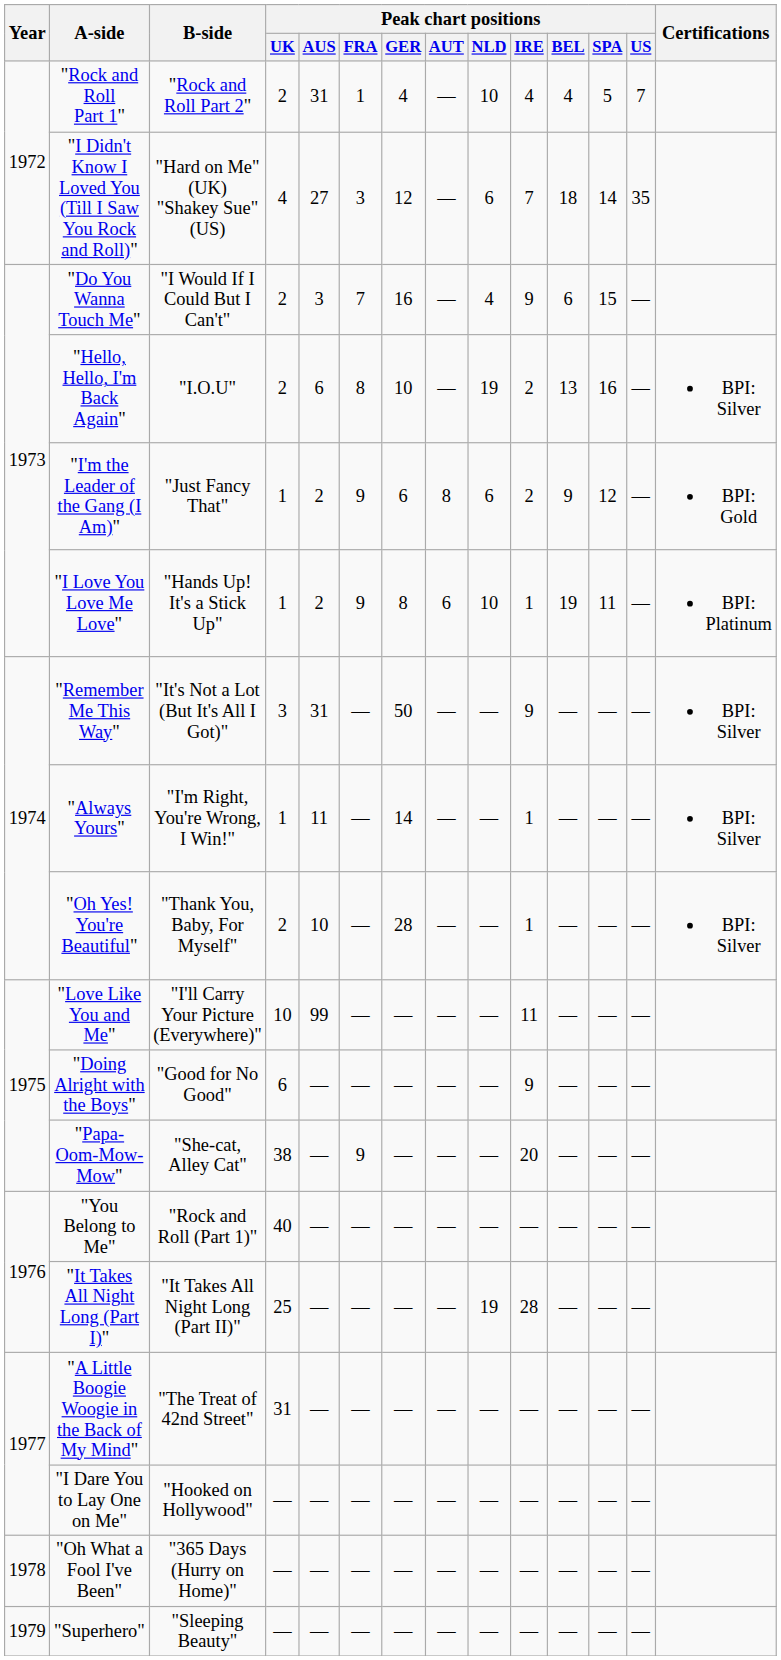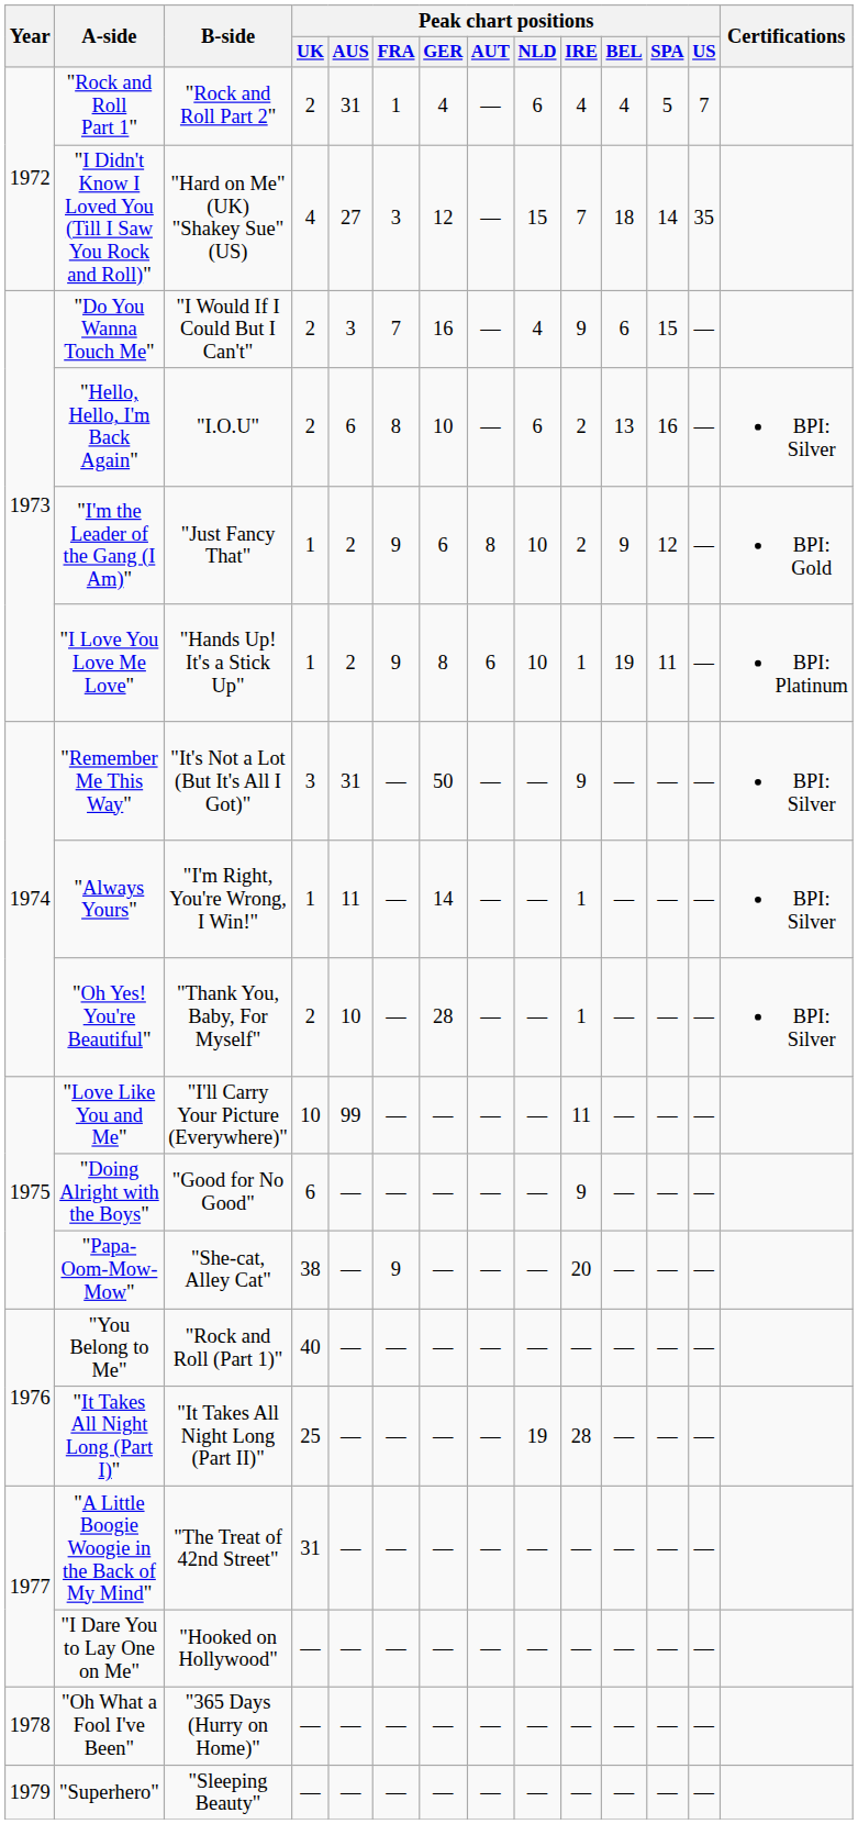 <table class="wikitable plainrowheaders" style="text-align:center;">
 <tr>
 <th scope="col" rowspan="2">Year</th>
 <th scope="col" rowspan="2">A-side</th>
 <th scope="col" rowspan="2">B-side</th>
 <th scope="col" colspan="10">Peak chart positions</th>
 <th scope="col" rowspan="2">Certifications</th>
 </tr>
 <tr>
 <th scope="col" style="width:2.6em;font-size:90%;"><a href='#'>UK</a><br></th>
 <th scope="col" style="width:2.6em;font-size:90%;"><a href='#'>AUS</a><br></th>
 <th scope="col" style="width:2.6em;font-size:90%;"><a href='#'>FRA</a></th>
 <th scope="col" style="width:2.6em;font-size:90%;"><a href='#'>GER</a><br></th>
 <th scope="col" style="width:2.6em;font-size:90%;"><a href='#'>AUT</a><br></th>
 <th scope="col" style="width:2.6em;font-size:90%;"><a href='#'>NLD</a><br></th>
 <th scope="col" style="width:2.6em;font-size:90%;"><a href='#'>IRE</a><br></th>
 <th scope="col" style="width:2.6em;font-size:90%;"><a href='#'>BEL</a><br></th>
 <th scope="col" style="width:2.6em;font-size:90%;"><a href='#'>SPA</a></th>
 <th scope="col" style="width:2.6em;font-size:90%;"><a href='#'>US</a></th>
 </tr>
 <tr>
 <td rowspan="2">1972</td>
 <td>"<a href='#'>Rock and Roll<br>Part 1</a>"</td>
 <td>"<a href='#'>Rock and Roll Part 2</a>"</td>
 <td>2</td>
 <td>31</td>
 <td>1</td>
 <td>4</td>
 <td>—</td>
-<td>10</td>
+<td>6</td>
 <td>4</td>
 <td>4</td>
 <td>5</td>
 <td>7</td>
 <td></td>
 </tr>
 <tr>
 <td>"<a href='#'>I Didn't Know I Loved You (Till I Saw You Rock and Roll)</a>"</td>
 <td>"Hard on Me" (UK)<br>"Shakey Sue" (US)</td>
 <td>4</td>
 <td>27</td>
 <td>3</td>
 <td>12</td>
 <td>—</td>
-<td>6</td>
+<td>15</td>
 <td>7</td>
 <td>18</td>
 <td>14</td>
 <td>35</td>
 <td></td>
 </tr>
 <tr>
 <td rowspan="4">1973</td>
 <td>"<a href='#'>Do You Wanna Touch Me</a>"</td>
 <td>"I Would If I Could But I Can't"</td>
 <td>2</td>
 <td>3</td>
 <td>7</td>
 <td>16</td>
 <td>—</td>
 <td>4</td>
 <td>9</td>
 <td>6</td>
 <td>15</td>
 <td>—</td>
 <td></td>
 </tr>
 <tr>
 <td>"<a href='#'>Hello, Hello, I'm Back Again</a>"</td>
 <td>"I.O.U"</td>
 <td>2</td>
 <td>6</td>
 <td>8</td>
 <td>10</td>
 <td>—</td>
-<td>19</td>
+<td>6</td>
 <td>2</td>
 <td>13</td>
 <td>16</td>
 <td>—</td>
 <td><br><ul><li>BPI: Silver</li></ul></td>
 </tr>
 <tr>
 <td>"<a href='#'>I'm the Leader of the Gang (I Am)</a>"</td>
 <td>"Just Fancy That"</td>
 <td>1</td>
 <td>2</td>
 <td>9</td>
 <td>6</td>
 <td>8</td>
-<td>6</td>
+<td>10</td>
 <td>2</td>
 <td>9</td>
 <td>12</td>
 <td>—</td>
 <td><br><ul><li>BPI: Gold</li></ul></td>
 </tr>
 <tr>
 <td>"<a href='#'>I Love You Love Me Love</a>"</td>
 <td>"Hands Up! It's a Stick Up"</td>
 <td>1</td>
 <td>2</td>
 <td>9</td>
 <td>8</td>
 <td>6</td>
 <td>10</td>
 <td>1</td>
 <td>19</td>
 <td>11</td>
 <td>—</td>
 <td><br><ul><li>BPI: Platinum</li></ul></td>
 </tr>
 <tr>
 <td rowspan="3">1974</td>
 <td>"<a href='#'>Remember Me This Way</a>"</td>
 <td>"It's Not a Lot (But It's All I Got)"</td>
 <td>3</td>
 <td>31</td>
 <td>—</td>
 <td>50</td>
 <td>—</td>
 <td>—</td>
 <td>9</td>
 <td>—</td>
 <td>—</td>
 <td>—</td>
 <td><br><ul><li>BPI: Silver</li></ul></td>
 </tr>
 <tr>
 <td>"<a href='#'>Always Yours</a>"</td>
 <td>"I'm Right, You're Wrong, I Win!"</td>
 <td>1</td>
 <td>11</td>
 <td>—</td>
 <td>14</td>
 <td>—</td>
 <td>—</td>
 <td>1</td>
 <td>—</td>
 <td>—</td>
 <td>—</td>
 <td><br><ul><li>BPI: Silver</li></ul></td>
 </tr>
 <tr>
 <td>"<a href='#'>Oh Yes! You're Beautiful</a>"</td>
 <td>"Thank You, Baby, For Myself"</td>
 <td>2</td>
 <td>10</td>
 <td>—</td>
 <td>28</td>
 <td>—</td>
 <td>—</td>
 <td>1</td>
 <td>—</td>
 <td>—</td>
 <td>—</td>
 <td><br><ul><li>BPI: Silver</li></ul></td>
 </tr>
 <tr>
 <td rowspan="3">1975</td>
 <td>"<a href='#'>Love Like You and Me</a>"</td>
 <td>"I'll Carry Your Picture (Everywhere)"</td>
 <td>10</td>
 <td>99</td>
 <td>—</td>
 <td>—</td>
 <td>—</td>
 <td>—</td>
 <td>11</td>
 <td>—</td>
 <td>—</td>
 <td>—</td>
 <td></td>
 </tr>
 <tr>
 <td>"<a href='#'>Doing Alright with the Boys</a>"</td>
 <td>"Good for No Good"</td>
 <td>6</td>
 <td>—</td>
 <td>—</td>
 <td>—</td>
 <td>—</td>
 <td>—</td>
 <td>9</td>
 <td>—</td>
 <td>—</td>
 <td>—</td>
 <td></td>
 </tr>
 <tr>
 <td>"<a href='#'>Papa-Oom-Mow-Mow</a>"</td>
 <td>"She-cat, Alley Cat"</td>
 <td>38</td>
 <td>—</td>
 <td>9</td>
 <td>—</td>
 <td>—</td>
 <td>—</td>
 <td>20</td>
 <td>—</td>
 <td>—</td>
 <td>—</td>
 <td></td>
 </tr>
 <tr>
 <td rowspan="2">1976</td>
 <td>"You Belong to Me"</td>
 <td>"Rock and Roll (Part 1)"</td>
 <td>40</td>
 <td>—</td>
 <td>—</td>
 <td>—</td>
 <td>—</td>
 <td>—</td>
 <td>—</td>
 <td>—</td>
 <td>—</td>
 <td>—</td>
 <td></td>
 </tr>
 <tr>
 <td>"<a href='#'>It Takes All Night Long (Part I)</a>"</td>
 <td>"It Takes All Night Long (Part II)"</td>
 <td>25</td>
 <td>—</td>
 <td>—</td>
 <td>—</td>
 <td>—</td>
 <td>19</td>
 <td>28</td>
 <td>—</td>
 <td>—</td>
 <td>—</td>
 <td></td>
 </tr>
 <tr>
 <td rowspan="2">1977</td>
 <td>"<a href='#'>A Little Boogie Woogie in the Back of My Mind</a>"</td>
 <td>"The Treat of 42nd Street"</td>
 <td>31</td>
 <td>—</td>
 <td>—</td>
 <td>—</td>
 <td>—</td>
 <td>—</td>
 <td>—</td>
 <td>—</td>
 <td>—</td>
 <td>—</td>
 <td></td>
 </tr>
 <tr>
 <td>"I Dare You to Lay One on Me"</td>
 <td>"Hooked on Hollywood"</td>
 <td>—</td>
 <td>—</td>
 <td>—</td>
 <td>—</td>
 <td>—</td>
 <td>—</td>
 <td>—</td>
 <td>—</td>
 <td>—</td>
 <td>—</td>
 <td></td>
 </tr>
 <tr>
 <td>1978</td>
 <td>"Oh What a Fool I've Been"</td>
 <td>"365 Days (Hurry on Home)"</td>
 <td>—</td>
 <td>—</td>
 <td>—</td>
 <td>—</td>
 <td>—</td>
 <td>—</td>
 <td>—</td>
 <td>—</td>
 <td>—</td>
 <td>—</td>
 <td></td>
 </tr>
 <tr>
 <td>1979</td>
 <td>"Superhero"</td>
 <td>"Sleeping Beauty"</td>
 <td>—</td>
 <td>—</td>
 <td>—</td>
 <td>—</td>
 <td>—</td>
 <td>—</td>
 <td>—</td>
 <td>—</td>
 <td>—</td>
 <td>—</td>
 <td></td>
 </tr>
 </table>
